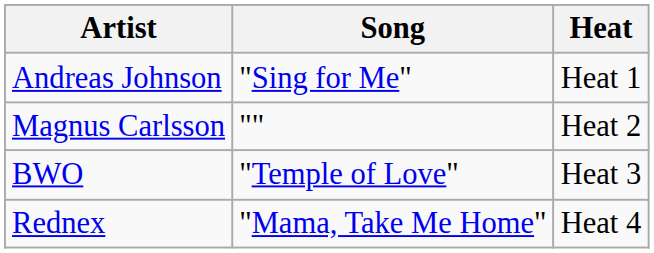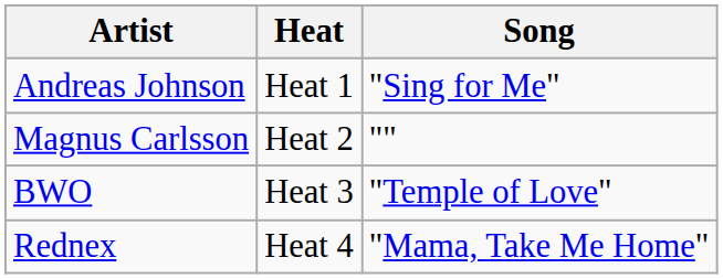 <table class="wikitable">
 <tr>
 <th>Artist</th>
+<th>Heat</th>
 <th>Song</th>
-<th>Heat</th>
 </tr>
 <tr>
 <td><a href='#'>Andreas Johnson</a></td>
+<td>Heat 1</td>
 <td>"<a href='#'>Sing for Me</a>"</td>
-<td>Heat 1</td>
 </tr>
 <tr>
 <td><a href='#'>Magnus Carlsson</a></td>
+<td>Heat 2</td>
 <td>""</td>
-<td>Heat 2</td>
 </tr>
 <tr>
 <td><a href='#'>BWO</a></td>
+<td>Heat 3</td>
 <td>"<a href='#'>Temple of Love</a>"</td>
-<td>Heat 3</td>
 </tr>
 <tr>
 <td><a href='#'>Rednex</a></td>
+<td>Heat 4</td>
 <td>"<a href='#'>Mama, Take Me Home</a>"</td>
-<td>Heat 4</td>
 </tr>
 </table>
